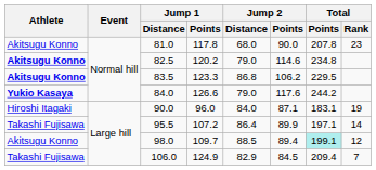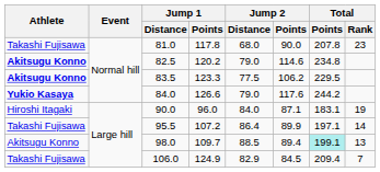 <table class="wikitable" style="font-size:90%">
 <tr>
 <th rowspan="2">Athlete</th>
 <th rowspan="2">Event</th>
 <th colspan="2">Jump 1</th>
 <th colspan="2">Jump 2</th>
 <th colspan="2">Total</th>
 </tr>
 <tr>
 <th>Distance</th>
 <th>Points</th>
 <th>Distance</th>
 <th>Points</th>
 <th>Points</th>
 <th>Rank</th>
 </tr>
 <tr>
-<td><a href='#'>Akitsugu Konno</a></td>
+<td><a href='#'>Takashi Fujisawa</a></td>
 <td rowspan="4">Normal hill</td>
 <td align="center">81.0</td>
 <td align="center">117.8</td>
 <td align="center">68.0</td>
 <td align="center">90.0</td>
 <td align="center">207.8</td>
 <td align="center">23</td>
 </tr>
 <tr>
 <td><strong><a href='#'>Akitsugu Konno</a></strong></td>
 <td align="center">82.5</td>
 <td align="center">120.2</td>
 <td align="center">79.0</td>
 <td align="center">114.6</td>
 <td align="center">234.8</td>
 <td align="center"></td>
 </tr>
 <tr>
 <td><strong><a href='#'>Akitsugu Konno</a></strong></td>
 <td align="center">83.5</td>
 <td align="center">123.3</td>
-<td align="center">86.8</td>
+<td align="center">77.5</td>
 <td align="center">106.2</td>
 <td align="center">229.5</td>
 <td align="center"></td>
 </tr>
 <tr>
 <td><strong><a href='#'>Yukio Kasaya</a></strong></td>
 <td align="center">84.0</td>
 <td align="center">126.6</td>
 <td align="center">79.0</td>
 <td align="center">117.6</td>
 <td align="center">244.2</td>
 <td align="center"></td>
 </tr>
 <tr>
 <td><a href='#'>Hiroshi Itagaki</a></td>
 <td rowspan="4">Large hill</td>
 <td align="center">90.0</td>
 <td align="center">96.0</td>
 <td align="center">84.0</td>
 <td align="center">87.1</td>
 <td align="center">183.1</td>
 <td align="center">19</td>
 </tr>
 <tr>
 <td><a href='#'>Takashi Fujisawa</a></td>
 <td align="center">95.5</td>
 <td align="center">107.2</td>
 <td align="center">86.4</td>
 <td align="center">89.9</td>
 <td align="center">197.1</td>
 <td align="center">14</td>
 </tr>
 <tr>
 <td><a href='#'>Akitsugu Konno</a></td>
 <td align="center">98.0</td>
 <td align="center">109.7</td>
 <td align="center">88.5</td>
 <td align="center">89.4</td>
 <td align="center" style="background: paleturquoise;">199.1</td>
-<td align="center">12</td>
+<td align="center">13</td>
 </tr>
 <tr>
 <td><a href='#'>Takashi Fujisawa</a></td>
 <td align="center">106.0</td>
 <td align="center">124.9</td>
 <td align="center">82.9</td>
 <td align="center">84.5</td>
 <td align="center">209.4</td>
 <td align="center">7</td>
 </tr>
 </table>
